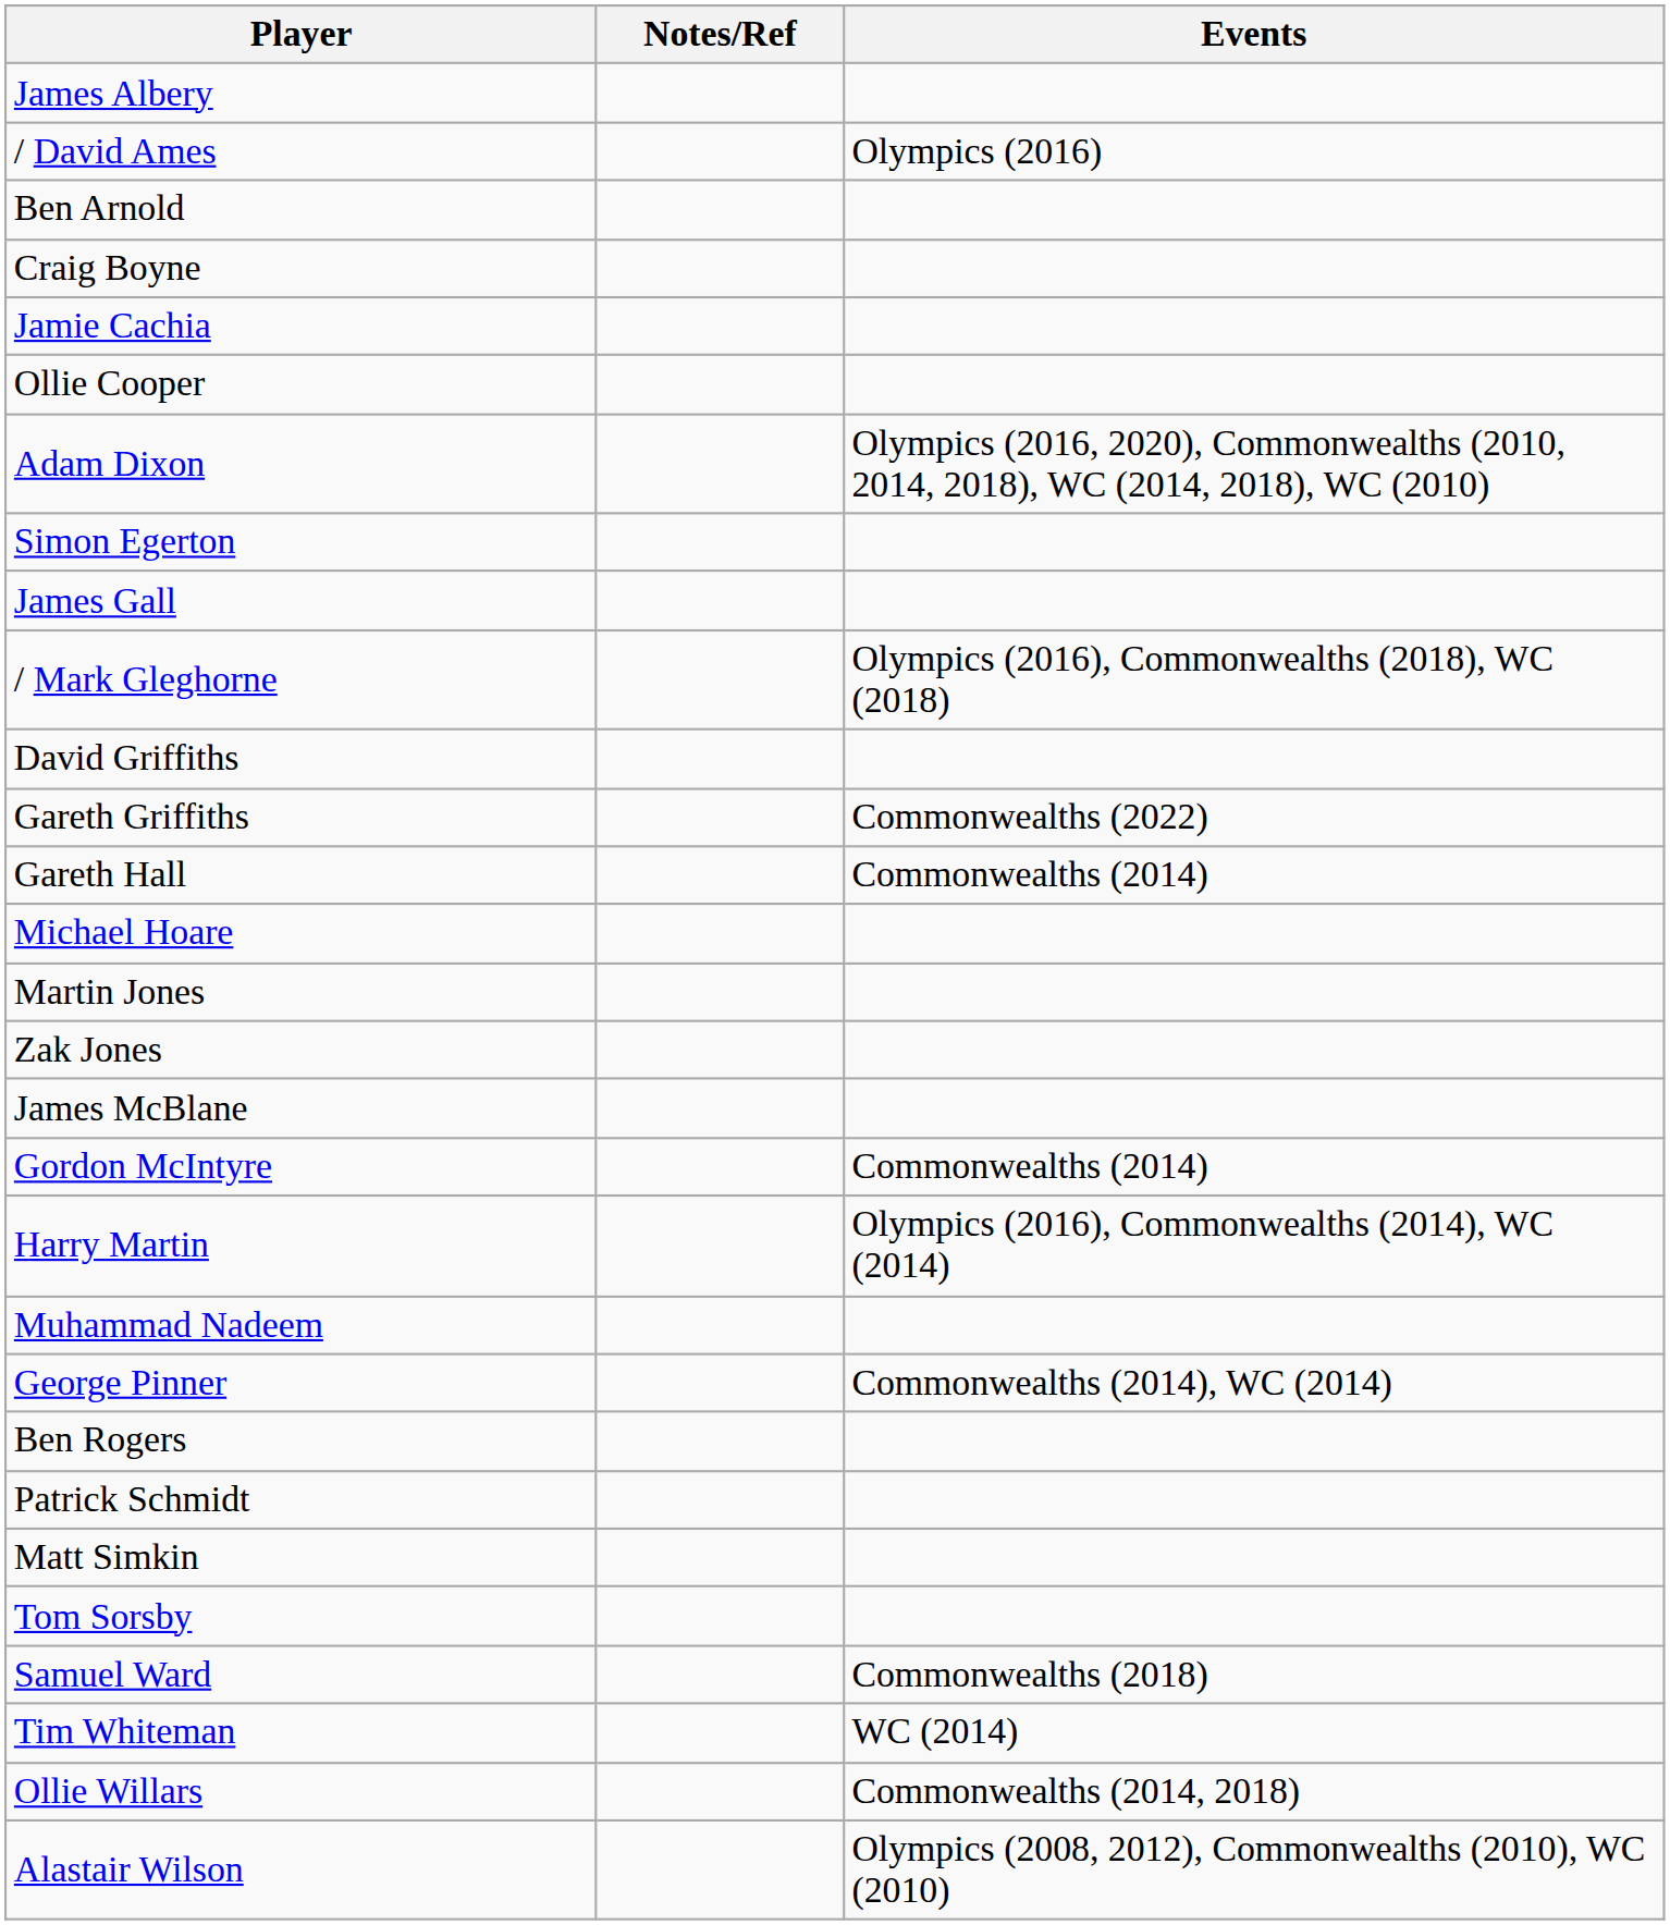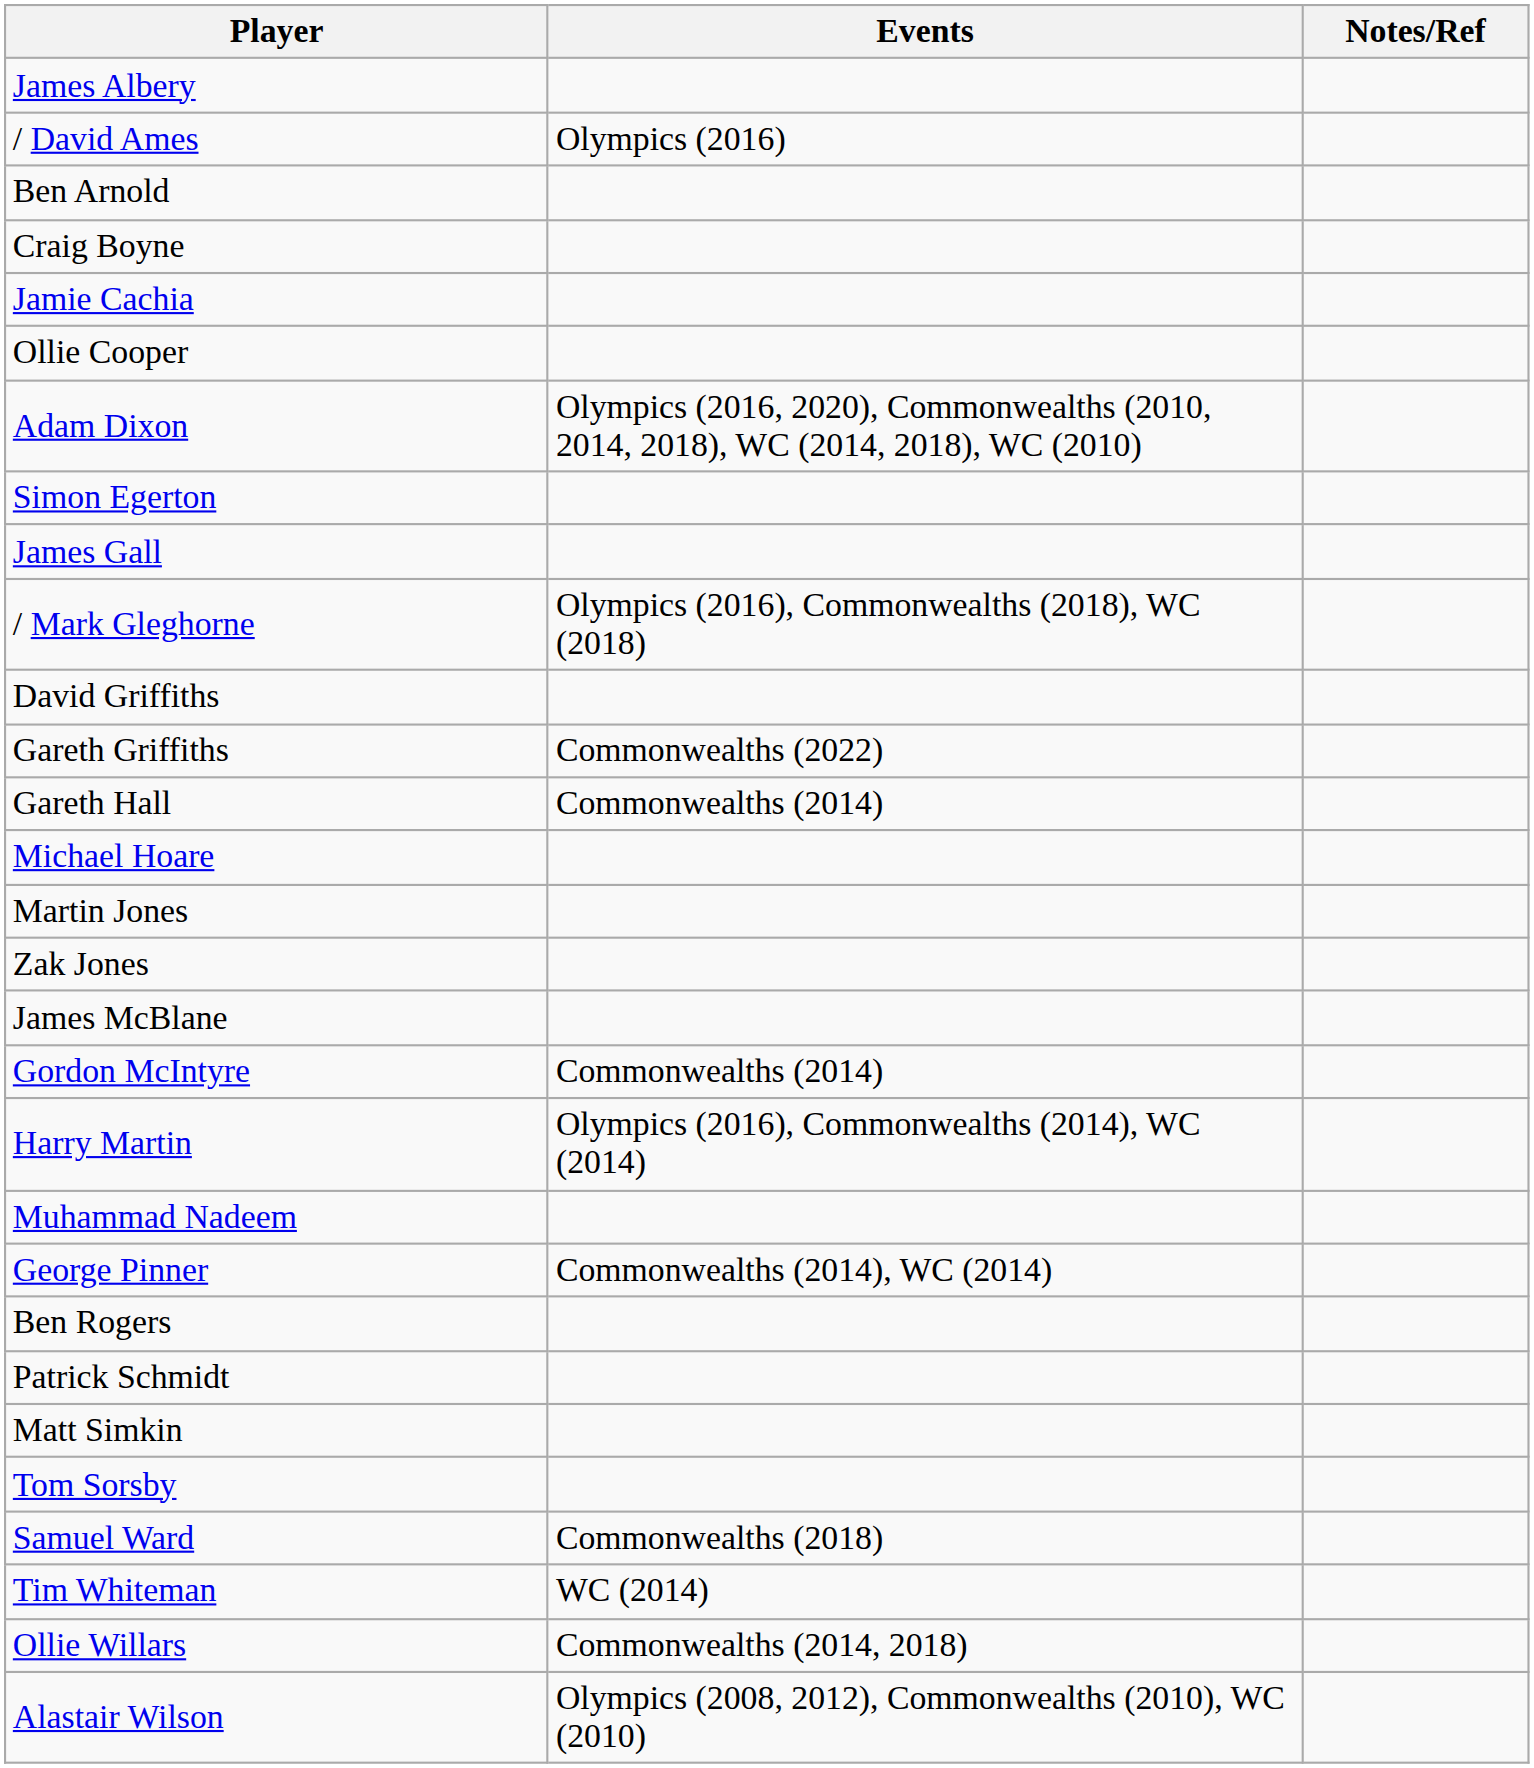 <table class="wikitable">
 <tr>
 <th width=250>Player</th>
+<th width=350>Events</th>
 <th width=100>Notes/Ref</th>
-<th width=350>Events</th>
 </tr>
 <tr>
 <td> <a href='#'>James Albery</a></td>
 <td></td>
 <td></td>
 </tr>
 <tr>
 <td>/ <a href='#'>David Ames</a></td>
+<td>Olympics (2016)</td>
 <td></td>
-<td>Olympics (2016)</td>
 </tr>
 <tr>
 <td> Ben Arnold</td>
 <td></td>
 <td></td>
 </tr>
 <tr>
 <td> Craig Boyne</td>
 <td></td>
 <td></td>
 </tr>
 <tr>
 <td> <a href='#'>Jamie Cachia</a></td>
 <td></td>
 <td></td>
 </tr>
 <tr>
 <td> Ollie Cooper</td>
 <td></td>
 <td></td>
 </tr>
 <tr>
 <td> <a href='#'>Adam Dixon</a></td>
+<td>Olympics (2016, 2020), Commonwealths (2010, 2014, 2018), WC (2014, 2018), WC (2010)</td>
 <td></td>
-<td>Olympics (2016, 2020), Commonwealths (2010, 2014, 2018), WC (2014, 2018), WC (2010)</td>
 </tr>
 <tr>
 <td> <a href='#'>Simon Egerton</a></td>
 <td></td>
 <td></td>
 </tr>
 <tr>
 <td> <a href='#'>James Gall</a></td>
 <td></td>
 <td></td>
 </tr>
 <tr>
 <td>/ <a href='#'>Mark Gleghorne</a></td>
+<td>Olympics (2016), Commonwealths (2018), WC (2018)</td>
 <td></td>
-<td>Olympics (2016), Commonwealths (2018), WC (2018)</td>
 </tr>
 <tr>
 <td> David Griffiths</td>
 <td></td>
 <td></td>
 </tr>
 <tr>
 <td> Gareth Griffiths</td>
+<td>Commonwealths (2022)</td>
 <td></td>
-<td>Commonwealths (2022)</td>
 </tr>
 <tr>
 <td> Gareth Hall</td>
+<td>Commonwealths (2014)</td>
 <td></td>
-<td>Commonwealths (2014)</td>
 </tr>
 <tr>
 <td> <a href='#'>Michael Hoare</a></td>
 <td></td>
 <td></td>
 </tr>
 <tr>
 <td> Martin Jones</td>
 <td></td>
 <td></td>
 </tr>
 <tr>
 <td> Zak Jones</td>
 <td></td>
 <td></td>
 </tr>
 <tr>
 <td> James McBlane</td>
 <td></td>
 <td></td>
 </tr>
 <tr>
 <td> <a href='#'>Gordon McIntyre</a></td>
+<td>Commonwealths (2014)</td>
 <td></td>
-<td>Commonwealths (2014)</td>
 </tr>
 <tr>
 <td> <a href='#'>Harry Martin</a></td>
+<td>Olympics (2016), Commonwealths (2014), WC (2014)</td>
 <td></td>
-<td>Olympics (2016), Commonwealths (2014), WC (2014)</td>
 </tr>
 <tr>
 <td> <a href='#'>Muhammad Nadeem</a></td>
 <td></td>
 <td></td>
 </tr>
 <tr>
 <td> <a href='#'>George Pinner</a></td>
+<td>Commonwealths (2014), WC (2014)</td>
 <td></td>
-<td>Commonwealths (2014), WC (2014)</td>
 </tr>
 <tr>
 <td> Ben Rogers</td>
 <td></td>
 <td></td>
 </tr>
 <tr>
 <td> Patrick Schmidt</td>
 <td></td>
 <td></td>
 </tr>
 <tr>
 <td> Matt Simkin</td>
 <td></td>
 <td></td>
 </tr>
 <tr>
 <td> <a href='#'>Tom Sorsby</a></td>
 <td></td>
 <td></td>
 </tr>
 <tr>
 <td> <a href='#'>Samuel Ward</a></td>
+<td>Commonwealths (2018)</td>
 <td></td>
-<td>Commonwealths (2018)</td>
 </tr>
 <tr>
 <td> <a href='#'>Tim Whiteman</a></td>
+<td>WC (2014)</td>
 <td></td>
-<td>WC (2014)</td>
 </tr>
 <tr>
 <td> <a href='#'>Ollie Willars</a></td>
+<td>Commonwealths (2014, 2018)</td>
 <td></td>
-<td>Commonwealths (2014, 2018)</td>
 </tr>
 <tr>
 <td> <a href='#'>Alastair Wilson</a></td>
+<td>Olympics (2008, 2012), Commonwealths (2010), WC (2010)</td>
 <td></td>
-<td>Olympics (2008, 2012), Commonwealths (2010), WC (2010)</td>
 </tr>
 </table>
